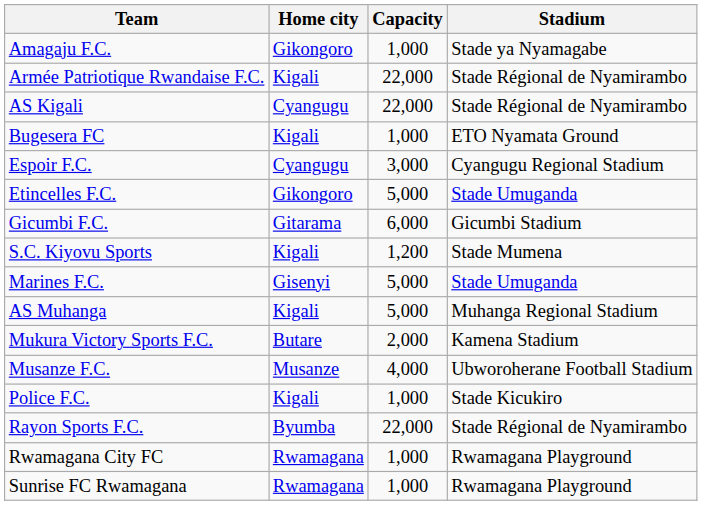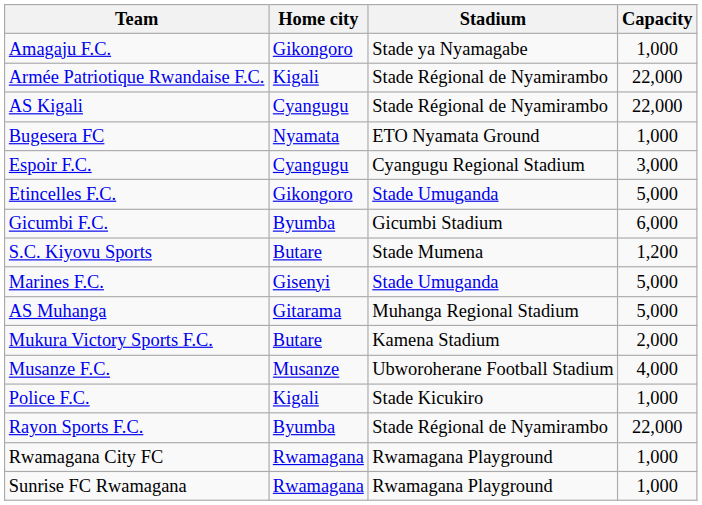 <table class="wikitable sortable">
 <tr>
 <th>Team</th>
 <th>Home city</th>
+<th>Stadium</th>
 <th>Capacity</th>
-<th>Stadium</th>
 </tr>
 <tr>
 <td><a href='#'>Amagaju F.C.</a></td>
 <td><a href='#'>Gikongoro</a></td>
+<td>Stade ya Nyamagabe</td>
 <td align="center">1,000</td>
-<td>Stade ya Nyamagabe</td>
 </tr>
 <tr>
 <td><a href='#'>Armée Patriotique Rwandaise F.C.</a></td>
 <td><a href='#'>Kigali</a></td>
+<td>Stade Régional de Nyamirambo</td>
 <td align="center">22,000</td>
-<td>Stade Régional de Nyamirambo</td>
 </tr>
 <tr>
 <td><a href='#'>AS Kigali</a></td>
 <td><a href='#'>Cyangugu</a></td>
+<td>Stade Régional de Nyamirambo</td>
 <td align="center">22,000</td>
-<td>Stade Régional de Nyamirambo</td>
 </tr>
 <tr>
 <td><a href='#'>Bugesera FC</a></td>
-<td><a href='#'>Kigali</a></td>
+<td><a href='#'>Nyamata</a></td>
+<td>ETO Nyamata Ground</td>
 <td align="center">1,000</td>
-<td>ETO Nyamata Ground</td>
 </tr>
 <tr>
 <td><a href='#'>Espoir F.C.</a></td>
 <td><a href='#'>Cyangugu</a></td>
+<td>Cyangugu Regional Stadium</td>
 <td align="center">3,000</td>
-<td>Cyangugu Regional Stadium</td>
 </tr>
 <tr>
 <td><a href='#'>Etincelles F.C.</a></td>
 <td><a href='#'>Gikongoro</a></td>
+<td><a href='#'>Stade Umuganda</a></td>
 <td align="center">5,000</td>
-<td><a href='#'>Stade Umuganda</a></td>
 </tr>
 <tr>
 <td><a href='#'>Gicumbi F.C.</a></td>
-<td><a href='#'>Gitarama</a></td>
+<td><a href='#'>Byumba</a></td>
+<td>Gicumbi Stadium</td>
 <td align="center">6,000</td>
-<td>Gicumbi Stadium</td>
 </tr>
 <tr>
 <td><a href='#'>S.C. Kiyovu Sports</a></td>
-<td><a href='#'>Kigali</a></td>
+<td><a href='#'>Butare</a></td>
+<td>Stade Mumena</td>
 <td align="center">1,200</td>
-<td>Stade Mumena</td>
 </tr>
 <tr>
 <td><a href='#'>Marines F.C.</a></td>
 <td><a href='#'>Gisenyi</a></td>
+<td><a href='#'>Stade Umuganda</a></td>
 <td align="center">5,000</td>
-<td><a href='#'>Stade Umuganda</a></td>
 </tr>
 <tr>
 <td><a href='#'>AS Muhanga</a></td>
-<td><a href='#'>Kigali</a></td>
+<td><a href='#'>Gitarama</a></td>
+<td>Muhanga Regional Stadium</td>
 <td align="center">5,000</td>
-<td>Muhanga Regional Stadium</td>
 </tr>
 <tr>
 <td><a href='#'>Mukura Victory Sports F.C.</a></td>
 <td><a href='#'>Butare</a></td>
+<td>Kamena Stadium</td>
 <td align="center">2,000</td>
-<td>Kamena Stadium</td>
 </tr>
 <tr>
 <td><a href='#'>Musanze F.C.</a></td>
 <td><a href='#'>Musanze</a></td>
+<td>Ubworoherane Football Stadium</td>
 <td align="center">4,000</td>
-<td>Ubworoherane Football Stadium</td>
 </tr>
 <tr>
 <td><a href='#'>Police F.C.</a></td>
 <td><a href='#'>Kigali</a></td>
+<td>Stade Kicukiro</td>
 <td align="center">1,000</td>
-<td>Stade Kicukiro</td>
 </tr>
 <tr>
 <td><a href='#'>Rayon Sports F.C.</a></td>
 <td><a href='#'>Byumba</a></td>
+<td>Stade Régional de Nyamirambo</td>
 <td align="center">22,000</td>
-<td>Stade Régional de Nyamirambo</td>
 </tr>
 <tr>
 <td>Rwamagana City FC</td>
 <td><a href='#'>Rwamagana</a></td>
+<td>Rwamagana Playground</td>
 <td align="center">1,000</td>
-<td>Rwamagana Playground</td>
 </tr>
 <tr>
 <td>Sunrise FC Rwamagana</td>
 <td><a href='#'>Rwamagana</a></td>
+<td>Rwamagana Playground</td>
 <td align="center">1,000</td>
-<td>Rwamagana Playground</td>
 </tr>
 </table>
